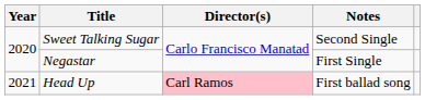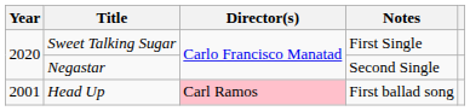 <table class="wikitable plainrowheaders" style="margin-right: 0;">
 <tr>
 <th scope="col">Year</th>
 <th scope="col">Title</th>
 <th scope="col">Director(s)</th>
 <th scope="col">Notes</th>
 <th scope="col"></th>
 </tr>
 <tr>
 <td rowspan="2">2020</td>
 <td><em>Sweet Talking Sugar</em></td>
 <td rowspan="2"><a href='#'>Carlo Francisco Manatad</a></td>
+<td>First Single</td>
+<td></td>
+</tr>
+<tr>
+<td><em>Negastar</em></td>
 <td>Second Single</td>
 <td></td>
 </tr>
 <tr>
-<td><em>Negastar</em></td>
-<td>First Single</td>
-<td></td>
-</tr>
-<tr>
-<td>2021</td>
+<td>2001</td>
 <td><em>Head Up</em></td>
 <td style="background: pink;">Carl Ramos</td>
 <td>First ballad song</td>
 <td></td>
 </tr>
 </table>
